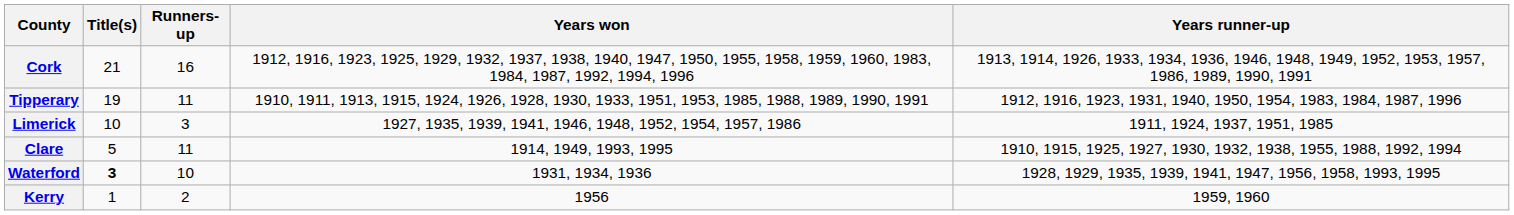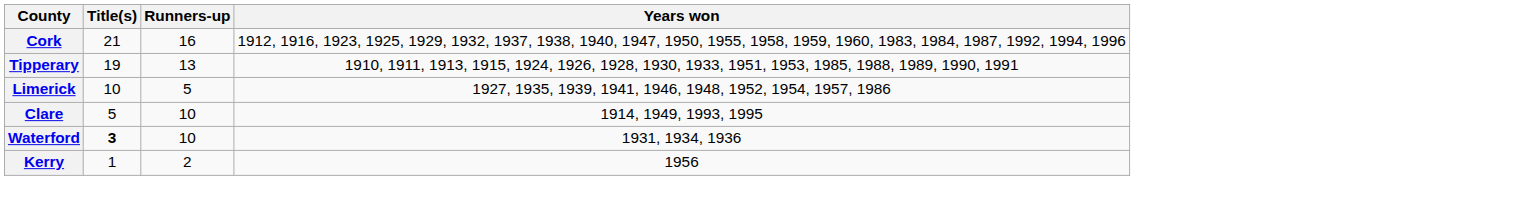 <table class="wikitable plainrowheaders sortable" style="text-align:center">
 <tr>
 <th scope="col">County</th>
 <th>Title(s)</th>
 <th scope="col">Runners-up</th>
 <th class="unsortable" scope="col">Years won</th>
-<th class="unsortable" scope="col">Years runner-up</th>
 </tr>
 <tr>
 <th scope="row"> <a href='#'>Cork</a></th>
 <td>21</td>
 <td>16</td>
 <td>1912, 1916, 1923, 1925, 1929, 1932, 1937, 1938, 1940, 1947, 1950, 1955, 1958, 1959, 1960, 1983, 1984, 1987, 1992, 1994, 1996</td>
-<td>1913, 1914, 1926, 1933, 1934, 1936, 1946, 1948, 1949, 1952, 1953, 1957, 1986, 1989, 1990, 1991</td>
 </tr>
 <tr>
 <th scope="row"> <a href='#'>Tipperary</a></th>
 <td>19</td>
-<td>11</td>
+<td>13</td>
 <td>1910, 1911, 1913, 1915, 1924, 1926, 1928, 1930, 1933, 1951, 1953, 1985, 1988, 1989, 1990, 1991</td>
-<td>1912, 1916, 1923, 1931, 1940, 1950, 1954, 1983, 1984, 1987, 1996</td>
 </tr>
 <tr>
 <th scope="row"><a href='#'>Limerick</a></th>
 <td>10</td>
-<td>3</td>
+<td>5</td>
 <td>1927, 1935, 1939, 1941, 1946, 1948, 1952, 1954, 1957, 1986</td>
-<td>1911, 1924, 1937, 1951, 1985</td>
 </tr>
 <tr>
 <th scope="row"> <a href='#'>Clare</a></th>
 <td>5</td>
-<td>11</td>
+<td>10</td>
 <td>1914, 1949, 1993, 1995</td>
-<td>1910, 1915, 1925, 1927, 1930, 1932, 1938, 1955, 1988, 1992, 1994</td>
 </tr>
 <tr>
 <th scope="row"> <a href='#'>Waterford</a></th>
 <td><strong>3</strong></td>
 <td>10</td>
 <td>1931, 1934, 1936</td>
-<td>1928, 1929, 1935, 1939, 1941, 1947, 1956, 1958, 1993, 1995</td>
 </tr>
 <tr>
 <th scope="row"> <a href='#'>Kerry</a></th>
 <td>1</td>
 <td>2</td>
 <td>1956</td>
-<td>1959, 1960</td>
 </tr>
 </table>
